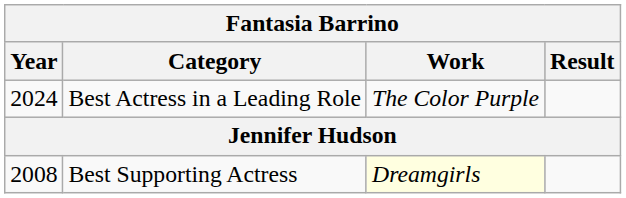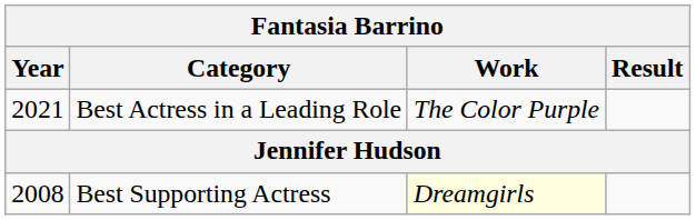 <table class="wikitable">
 <tr>
 <th colspan="4">Fantasia Barrino</th>
 </tr>
 <tr>
 <th>Year</th>
 <th>Category</th>
 <th>Work</th>
 <th>Result</th>
 </tr>
 <tr>
-<td>2024</td>
+<td>2021</td>
 <td>Best Actress in a Leading Role</td>
 <td><em>The Color Purple</em></td>
 <td></td>
 </tr>
 <tr>
 <th colspan="4">Jennifer Hudson</th>
 </tr>
 <tr>
 <td>2008</td>
 <td>Best Supporting Actress</td>
 <td style="background: lightyellow;"><em>Dreamgirls</em></td>
 <td></td>
 </tr>
 </table>
